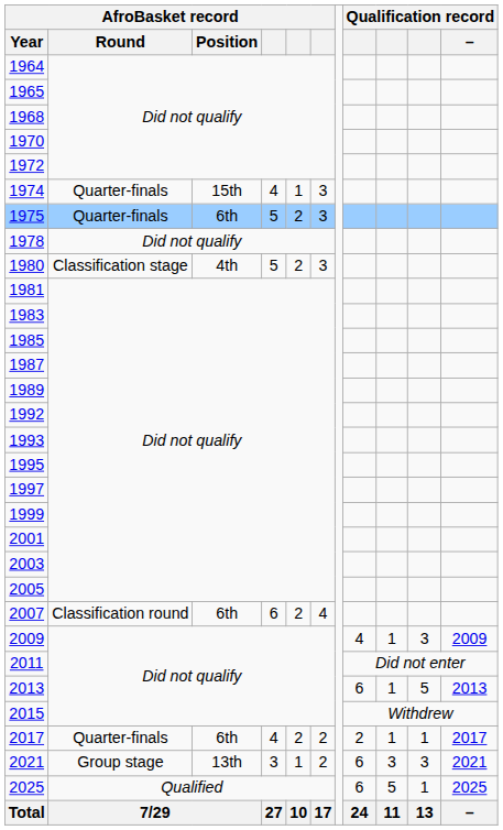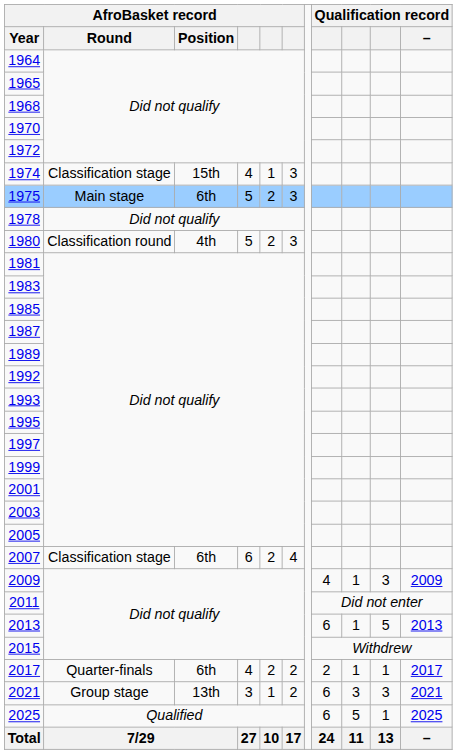 <table class="wikitable" style="text-align:center;">
 <tr>
 <th colspan="6">AfroBasket record</th>
 <td rowspan="33"></td>
 <th colspan="4">Qualification record</th>
 </tr>
 <tr>
 <th>Year</th>
 <th>Round</th>
 <th>Position</th>
 <th></th>
 <th></th>
 <th></th>
 <th></th>
 <th></th>
 <th></th>
 <th>–</th>
 </tr>
 <tr>
 <td> <a href='#'>1964</a></td>
 <td colspan="5" rowspan="5"><em>Did not qualify</em></td>
 <td></td>
 <td></td>
 <td></td>
 <td></td>
 </tr>
 <tr>
 <td> <a href='#'>1965</a></td>
 <td></td>
 <td></td>
 <td></td>
 <td></td>
 </tr>
 <tr>
 <td> <a href='#'>1968</a></td>
 <td></td>
 <td></td>
 <td></td>
 <td></td>
 </tr>
 <tr>
 <td> <a href='#'>1970</a></td>
 <td></td>
 <td></td>
 <td></td>
 <td></td>
 </tr>
 <tr>
 <td> <a href='#'>1972</a></td>
 <td></td>
 <td></td>
 <td></td>
 <td></td>
 </tr>
 <tr>
 <td> <a href='#'>1974</a></td>
-<td>Quarter-finals</td>
+<td>Classification stage</td>
 <td>15th</td>
 <td>4</td>
 <td>1</td>
 <td>3</td>
 <td></td>
 <td></td>
 <td></td>
 <td></td>
 </tr>
 <tr bgcolor="#9acdff">
 <td> <a href='#'>1975</a></td>
-<td>Quarter-finals</td>
+<td>Main stage</td>
 <td>6th</td>
 <td>5</td>
 <td>2</td>
 <td>3</td>
 <td></td>
 <td></td>
 <td></td>
 <td></td>
 </tr>
 <tr>
 <td> <a href='#'>1978</a></td>
 <td colspan="5"><em>Did not qualify</em></td>
 <td></td>
 <td></td>
 <td></td>
 <td></td>
 </tr>
 <tr>
 <td> <a href='#'>1980</a></td>
-<td>Classification stage</td>
+<td>Classification round</td>
 <td>4th</td>
 <td>5</td>
 <td>2</td>
 <td>3</td>
 <td></td>
 <td></td>
 <td></td>
 <td></td>
 </tr>
 <tr>
 <td> <a href='#'>1981</a></td>
 <td colspan="5" rowspan="13"><em>Did not qualify</em></td>
 <td></td>
 <td></td>
 <td></td>
 <td></td>
 </tr>
 <tr>
 <td> <a href='#'>1983</a></td>
 <td></td>
 <td></td>
 <td></td>
 <td></td>
 </tr>
 <tr>
 <td> <a href='#'>1985</a></td>
 <td></td>
 <td></td>
 <td></td>
 <td></td>
 </tr>
 <tr>
 <td> <a href='#'>1987</a></td>
 <td></td>
 <td></td>
 <td></td>
 <td></td>
 </tr>
 <tr>
 <td> <a href='#'>1989</a></td>
 <td></td>
 <td></td>
 <td></td>
 <td></td>
 </tr>
 <tr>
 <td> <a href='#'>1992</a></td>
 <td></td>
 <td></td>
 <td></td>
 <td></td>
 </tr>
 <tr>
 <td> <a href='#'>1993</a></td>
 <td></td>
 <td></td>
 <td></td>
 <td></td>
 </tr>
 <tr>
 <td> <a href='#'>1995</a></td>
 <td></td>
 <td></td>
 <td></td>
 <td></td>
 </tr>
 <tr>
 <td> <a href='#'>1997</a></td>
 <td></td>
 <td></td>
 <td></td>
 <td></td>
 </tr>
 <tr>
 <td> <a href='#'>1999</a></td>
 <td></td>
 <td></td>
 <td></td>
 <td></td>
 </tr>
 <tr>
 <td> <a href='#'>2001</a></td>
 <td></td>
 <td></td>
 <td></td>
 <td></td>
 </tr>
 <tr>
 <td> <a href='#'>2003</a></td>
 <td></td>
 <td></td>
 <td></td>
 <td></td>
 </tr>
 <tr>
 <td> <a href='#'>2005</a></td>
 <td></td>
 <td></td>
 <td></td>
 <td></td>
 </tr>
 <tr>
 <td> <a href='#'>2007</a></td>
-<td>Classification round</td>
+<td>Classification stage</td>
 <td>6th</td>
 <td>6</td>
 <td>2</td>
 <td>4</td>
 <td></td>
 <td></td>
 <td></td>
 <td></td>
 </tr>
 <tr>
 <td> <a href='#'>2009</a></td>
 <td colspan="5" rowspan="4"><em>Did not qualify</em></td>
 <td>4</td>
 <td>1</td>
 <td>3</td>
 <td><a href='#'>2009</a></td>
 </tr>
 <tr>
 <td> <a href='#'>2011</a></td>
 <td colspan="4"><em>Did not enter</em></td>
 </tr>
 <tr>
 <td> <a href='#'>2013</a></td>
 <td>6</td>
 <td>1</td>
 <td>5</td>
 <td><a href='#'>2013</a></td>
 </tr>
 <tr>
 <td> <a href='#'>2015</a></td>
 <td colspan="4"><em>Withdrew</em></td>
 </tr>
 <tr>
 <td>  <a href='#'>2017</a></td>
 <td>Quarter-finals</td>
 <td>6th</td>
 <td>4</td>
 <td>2</td>
 <td>2</td>
 <td>2</td>
 <td>1</td>
 <td>1</td>
 <td><a href='#'>2017</a></td>
 </tr>
 <tr>
 <td> <a href='#'>2021</a></td>
 <td>Group stage</td>
 <td>13th</td>
 <td>3</td>
 <td>1</td>
 <td>2</td>
 <td>6</td>
 <td>3</td>
 <td>3</td>
 <td><a href='#'>2021</a></td>
 </tr>
 <tr>
 <td> <a href='#'>2025</a></td>
 <td colspan="5"><em>Qualified</em></td>
 <td>6</td>
 <td>5</td>
 <td>1</td>
 <td><a href='#'>2025</a></td>
 </tr>
 <tr>
 <th>Total</th>
 <th colspan="2">7/29</th>
 <th>27</th>
 <th>10</th>
 <th>17</th>
 <th>24</th>
 <th>11</th>
 <th>13</th>
 <th>–</th>
 </tr>
 </table>
